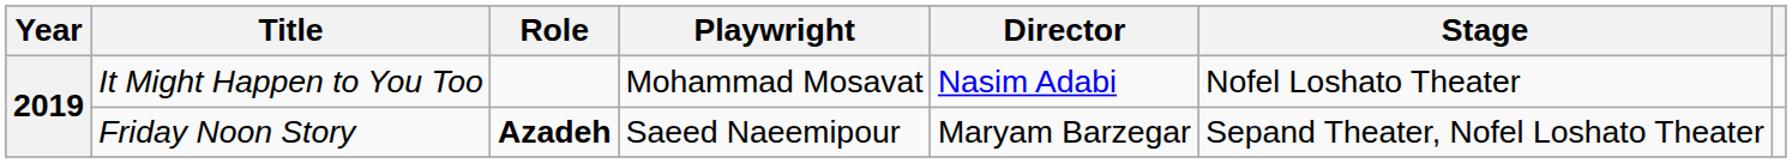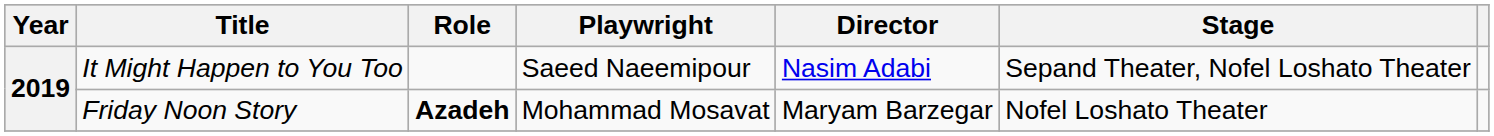 <table class="wikitable plainrowheaders sortable"  style=font-size:100%>
 <tr>
 <th scope="col">Year</th>
 <th scope="col">Title</th>
 <th scope="col">Role</th>
 <th scope="col">Playwright</th>
 <th scope="col">Director</th>
 <th scope="col" class="unsortable">Stage</th>
 <th scope="col" class="unsortable"></th>
 </tr>
 <tr>
 <th scope=row rowspan="2">2019</th>
 <td><em>It Might Happen to You Too</em></td>
 <td></td>
-<td>Mohammad Mosavat</td>
+<td>Saeed Naeemipour</td>
 <td><a href='#'>Nasim Adabi</a></td>
-<td>Nofel Loshato Theater</td>
+<td>Sepand Theater, Nofel Loshato Theater</td>
 <td></td>
 </tr>
 <tr>
 <td><em>Friday Noon Story</em></td>
 <td><strong>Azadeh</strong></td>
-<td>Saeed Naeemipour</td>
+<td>Mohammad Mosavat</td>
 <td>Maryam Barzegar</td>
-<td>Sepand Theater, Nofel Loshato Theater</td>
+<td>Nofel Loshato Theater</td>
 <td></td>
 </tr>
 </table>
